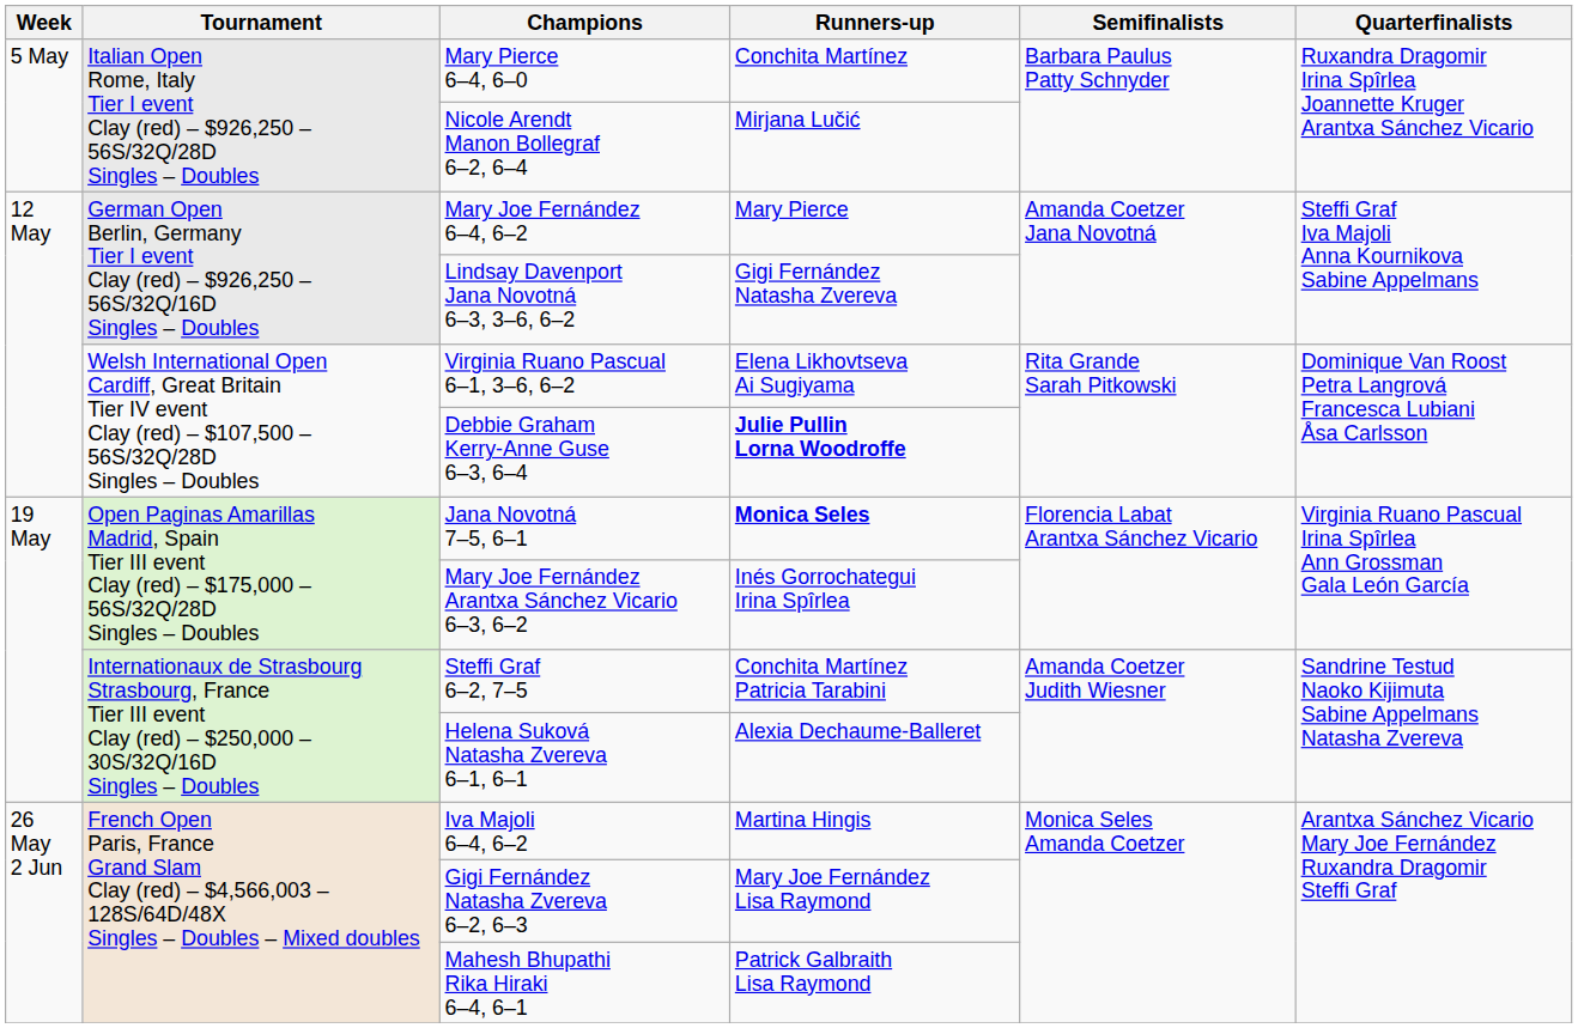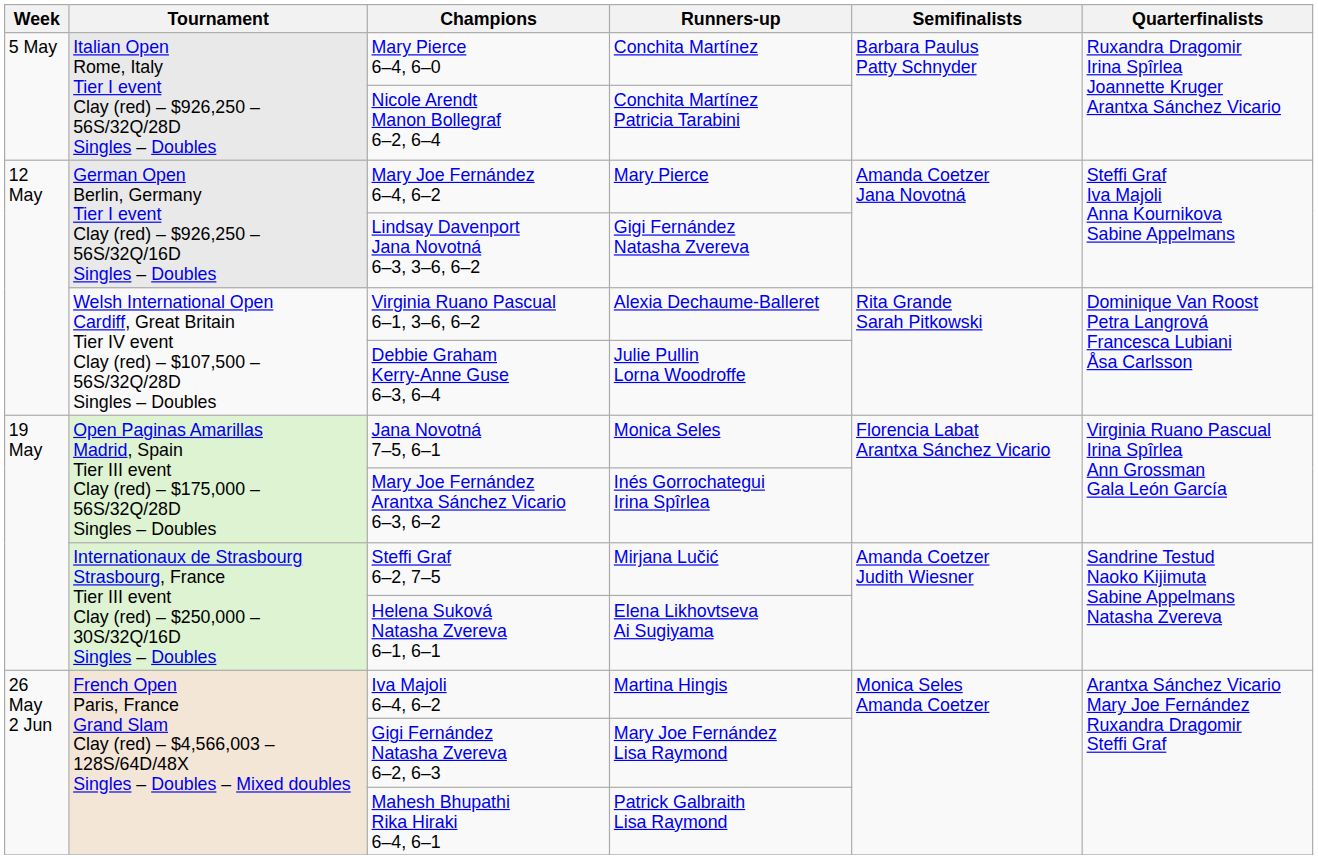 <table class=wikitable style=font-size:95%>
 <tr>
 <th style="width:48px;">Week</th>
 <th style="width:248px;">Tournament</th>
 <th style="width:200px;">Champions</th>
 <th style="width:200px;">Runners-up</th>
 <th style="width:190px;">Semifinalists</th>
 <th style="width:190px;">Quarterfinalists</th>
 </tr>
 <tr valign=top>
 <td rowspan=2>5 May</td>
 <td rowspan=2 bgcolor=#E9E9E9><a href='#'>Italian Open</a><br> Rome, Italy <br> <a href='#'>Tier I event</a> <br> Clay (red) – $926,250 – 56S/32Q/28D<br> <a href='#'>Singles</a> – <a href='#'>Doubles</a></td>
 <td> <a href='#'>Mary Pierce</a><br>6–4, 6–0</td>
 <td> <a href='#'>Conchita Martínez</a></td>
 <td rowspan=2>  <a href='#'>Barbara Paulus</a><br> <a href='#'>Patty Schnyder</a></td>
 <td rowspan=2> <a href='#'>Ruxandra Dragomir</a><br> <a href='#'>Irina Spîrlea</a><br> <a href='#'>Joannette Kruger</a><br> <a href='#'>Arantxa Sánchez Vicario</a></td>
 </tr>
 <tr valign=top>
 <td> <a href='#'>Nicole Arendt</a> <br>  <a href='#'>Manon Bollegraf</a> <br> 6–2, 6–4</td>
-<td> <a href='#'>Mirjana Lučić</a></td>
+<td> <a href='#'>Conchita Martínez</a> <br>  <a href='#'>Patricia Tarabini</a></td>
 </tr>
 <tr valign=top>
 <td rowspan=4>12 May</td>
 <td rowspan=2 bgcolor=#E9E9E9><a href='#'>German Open</a><br> Berlin, Germany <br> <a href='#'>Tier I event</a> <br> Clay (red) – $926,250 – 56S/32Q/16D<br> <a href='#'>Singles</a> – <a href='#'>Doubles</a></td>
 <td> <a href='#'>Mary Joe Fernández</a><br>6–4, 6–2</td>
 <td> <a href='#'>Mary Pierce</a></td>
 <td rowspan=2>  <a href='#'>Amanda Coetzer</a><br> <a href='#'>Jana Novotná</a></td>
 <td rowspan=2> <a href='#'>Steffi Graf</a><br> <a href='#'>Iva Majoli</a><br> <a href='#'>Anna Kournikova</a><br> <a href='#'>Sabine Appelmans</a></td>
 </tr>
 <tr valign=top>
 <td> <a href='#'>Lindsay Davenport</a> <br>  <a href='#'>Jana Novotná</a> <br> 6–3, 3–6, 6–2</td>
 <td> <a href='#'>Gigi Fernández</a> <br>  <a href='#'>Natasha Zvereva</a></td>
 </tr>
 <tr valign=top>
 <td rowspan=2><a href='#'>Welsh International Open</a><br> <a href='#'>Cardiff</a>, Great Britain <br> Tier IV event <br> Clay (red) – $107,500 – 56S/32Q/28D<br>Singles – Doubles</td>
 <td> <a href='#'>Virginia Ruano Pascual</a><br>6–1, 3–6, 6–2</td>
-<td> <a href='#'>Elena Likhovtseva</a> <br>  <a href='#'>Ai Sugiyama</a></td>
+<td> <a href='#'>Alexia Dechaume-Balleret</a></td>
 <td rowspan=2>  <a href='#'>Rita Grande</a><br> <a href='#'>Sarah Pitkowski</a></td>
 <td rowspan=2> <a href='#'>Dominique Van Roost</a><br> <a href='#'>Petra Langrová</a><br> <a href='#'>Francesca Lubiani</a><br> <a href='#'>Åsa Carlsson</a></td>
 </tr>
 <tr valign=top>
 <td> <a href='#'>Debbie Graham</a> <br>  <a href='#'>Kerry-Anne Guse</a> <br> 6–3, 6–4</td>
-<td><strong> <a href='#'>Julie Pullin</a> <br>  <a href='#'>Lorna Woodroffe</a></strong></td>
+<td> <a href='#'>Julie Pullin</a> <br>  <a href='#'>Lorna Woodroffe</a></td>
 </tr>
 <tr valign=top>
 <td rowspan=4>19 May</td>
 <td rowspan=2 bgcolor=#DDF3D1><a href='#'>Open Paginas Amarillas</a><br> <a href='#'>Madrid</a>, Spain <br> Tier III event <br> Clay (red) – $175,000 – 56S/32Q/28D<br>Singles – Doubles</td>
 <td> <a href='#'>Jana Novotná</a><br>7–5, 6–1</td>
-<td><strong> <a href='#'>Monica Seles</a></strong></td>
+<td> <a href='#'>Monica Seles</a></td>
 <td rowspan=2>  <a href='#'>Florencia Labat</a><br> <a href='#'>Arantxa Sánchez Vicario</a></td>
 <td rowspan=2> <a href='#'>Virginia Ruano Pascual</a><br> <a href='#'>Irina Spîrlea</a><br> <a href='#'>Ann Grossman</a><br> <a href='#'>Gala León García</a></td>
 </tr>
 <tr valign=top>
 <td> <a href='#'>Mary Joe Fernández</a> <br>  <a href='#'>Arantxa Sánchez Vicario</a><br> 6–3, 6–2</td>
 <td> <a href='#'>Inés Gorrochategui</a> <br>  <a href='#'>Irina Spîrlea</a></td>
 </tr>
 <tr valign=top>
 <td rowspan=2 bgcolor=#DDF3D1><a href='#'>Internationaux de Strasbourg</a><br> <a href='#'>Strasbourg</a>, France <br> Tier III event <br> Clay (red) – $250,000 – 30S/32Q/16D<br> <a href='#'>Singles</a> – <a href='#'>Doubles</a></td>
 <td> <a href='#'>Steffi Graf</a><br>6–2, 7–5</td>
-<td> <a href='#'>Conchita Martínez</a> <br>  <a href='#'>Patricia Tarabini</a></td>
+<td> <a href='#'>Mirjana Lučić</a></td>
 <td rowspan=2>  <a href='#'>Amanda Coetzer</a><br> <a href='#'>Judith Wiesner</a></td>
 <td rowspan=2> <a href='#'>Sandrine Testud</a><br> <a href='#'>Naoko Kijimuta</a><br> <a href='#'>Sabine Appelmans</a><br> <a href='#'>Natasha Zvereva</a></td>
 </tr>
 <tr valign=top>
 <td> <a href='#'>Helena Suková</a> <br>  <a href='#'>Natasha Zvereva</a> <br> 6–1, 6–1</td>
-<td> <a href='#'>Alexia Dechaume-Balleret</a></td>
+<td> <a href='#'>Elena Likhovtseva</a> <br>  <a href='#'>Ai Sugiyama</a></td>
 </tr>
 <tr valign=top>
 <td rowspan=3>26 May<br>2 Jun</td>
 <td rowspan=3 bgcolor=#F3E6D7><a href='#'>French Open</a><br>  Paris, France <br> <a href='#'>Grand Slam</a> <br> Clay (red) – $4,566,003 – 128S/64D/48X <br> <a href='#'>Singles</a> – <a href='#'>Doubles</a> – <a href='#'>Mixed doubles</a></td>
 <td> <a href='#'>Iva Majoli</a><br>6–4, 6–2</td>
 <td> <a href='#'>Martina Hingis</a></td>
 <td rowspan=3>  <a href='#'>Monica Seles</a><br> <a href='#'>Amanda Coetzer</a></td>
 <td rowspan=3> <a href='#'>Arantxa Sánchez Vicario</a><br> <a href='#'>Mary Joe Fernández</a><br> <a href='#'>Ruxandra Dragomir</a><br> <a href='#'>Steffi Graf</a></td>
 </tr>
 <tr valign=top>
 <td> <a href='#'>Gigi Fernández</a> <br>  <a href='#'>Natasha Zvereva</a><br> 6–2, 6–3</td>
 <td> <a href='#'>Mary Joe Fernández</a> <br>  <a href='#'>Lisa Raymond</a></td>
 </tr>
 <tr valign=top>
 <td> <a href='#'>Mahesh Bhupathi</a> <br>  <a href='#'>Rika Hiraki</a><br> 6–4, 6–1</td>
 <td> <a href='#'>Patrick Galbraith</a> <br>  <a href='#'>Lisa Raymond</a></td>
 </tr>
 <tr valign=top>
 </tr>
 </table>
